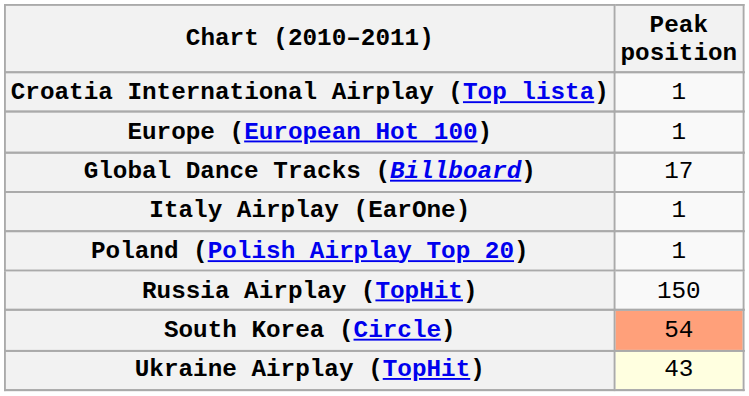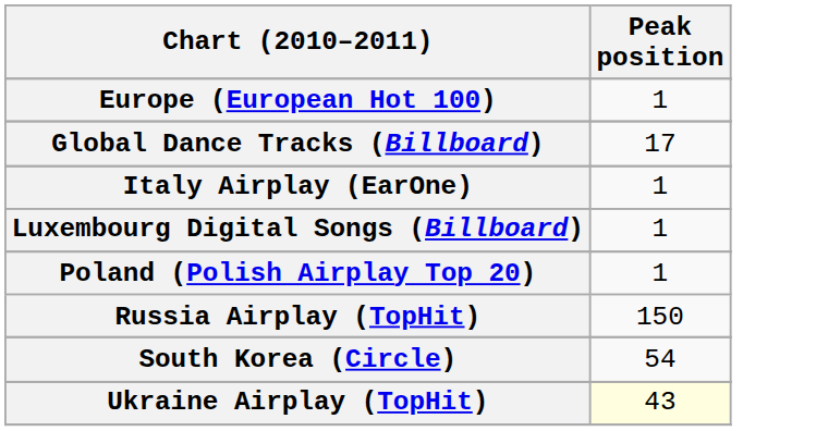 <table class="wikitable sortable plainrowheaders" style="text-align:center;">
 <tr>
 <th scope="col">Chart (2010–2011)</th>
 <th scope="col">Peak<br>position</th>
 </tr>
 <tr>
 </tr>
 <tr>
 </tr>
 <tr>
 </tr>
 <tr>
 </tr>
 <tr>
 </tr>
 <tr>
-</tr>
-<tr>
-<th scope="row">Croatia International Airplay (<a href='#'>Top lista</a>)</th>
-<td>1</td>
 </tr>
 <tr>
 </tr>
 <tr>
 </tr>
 <tr>
 <th scope="row">Europe (<a href='#'>European Hot 100</a>)</th>
 <td style="text-align:center;">1</td>
 </tr>
 <tr>
 </tr>
 <tr>
 </tr>
 <tr>
 </tr>
 <tr>
 <th scope="row">Global Dance Tracks (<em><a href='#'>Billboard</a></em>)</th>
 <td align="center">17</td>
 </tr>
 <tr>
 </tr>
 <tr>
 </tr>
 <tr>
 </tr>
 <tr>
 </tr>
 <tr>
 <th scope="row">Italy Airplay (EarOne)</th>
 <td>1</td>
 </tr>
 <tr>
+<th scope="row">Luxembourg Digital Songs (<em><a href='#'>Billboard</a></em>)</th>
+<td style="text-align:center;">1</td>
+</tr>
+<tr>
 </tr>
 <tr>
 </tr>
 <tr>
 </tr>
 <tr>
 </tr>
 <tr>
 <th scope="row">Poland (<a href='#'>Polish Airplay Top 20</a>)</th>
 <td style="text-align:center;">1</td>
 </tr>
 <tr>
 <th scope="row">Russia Airplay (<a href='#'>TopHit</a>)</th>
 <td>150</td>
 </tr>
 <tr>
 </tr>
 <tr>
 </tr>
 <tr>
 <th scope="row">South Korea (<a href='#'>Circle</a>)</th>
-<td style="background: lightsalmon; text-align:center;">54</td>
+<td style="text-align:center;">54</td>
 </tr>
 <tr>
 </tr>
 <tr>
 </tr>
 <tr>
 </tr>
 <tr>
 <th scope="row">Ukraine Airplay (<a href='#'>TopHit</a>)</th>
 <td style="background: lightyellow;">43</td>
 </tr>
 <tr>
 </tr>
 </table>
